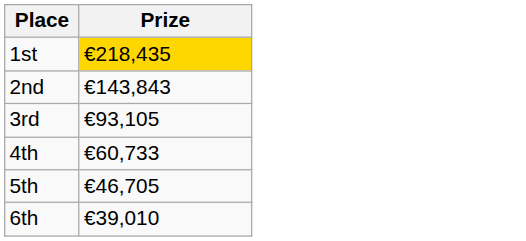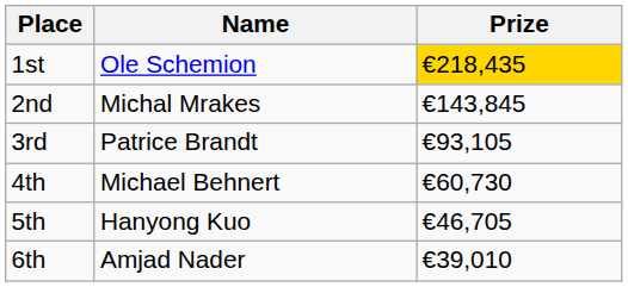 <table class="wikitable">
 <tr>
 <th style="width:50px;">Place</th>
+<th style="width:200px;">Name</th>
 <th style="width:125px;">Prize</th>
 </tr>
 <tr>
 <td>1st</td>
+<td> <a href='#'>Ole Schemion</a></td>
 <td style="background: gold;">€218,435</td>
 </tr>
 <tr>
 <td>2nd</td>
-<td>€143,843</td>
+<td> Michal Mrakes</td>
+<td>€143,845</td>
 </tr>
 <tr>
 <td>3rd</td>
+<td> Patrice Brandt</td>
 <td>€93,105</td>
 </tr>
 <tr>
 <td>4th</td>
-<td>€60,733</td>
+<td> Michael Behnert</td>
+<td>€60,730</td>
 </tr>
 <tr>
 <td>5th</td>
+<td> Hanyong Kuo</td>
 <td>€46,705</td>
 </tr>
 <tr>
 <td>6th</td>
+<td> Amjad Nader</td>
 <td>€39,010</td>
 </tr>
 </table>
